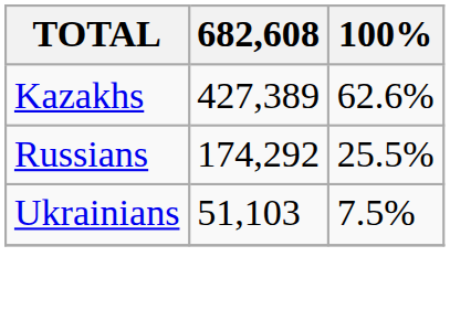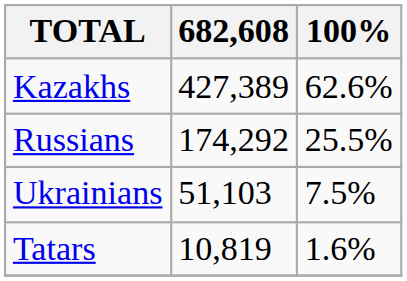 <table class="wikitable">
 <tr>
 <th>TOTAL</th>
 <th>682,608</th>
 <th>100%</th>
 </tr>
 <tr>
 <td><a href='#'>Kazakhs</a></td>
 <td>427,389</td>
 <td>62.6%</td>
 </tr>
 <tr>
 <td><a href='#'>Russians</a></td>
 <td>174,292</td>
 <td>25.5%</td>
 </tr>
 <tr>
 <td><a href='#'>Ukrainians</a></td>
 <td>51,103</td>
 <td>7.5%</td>
 </tr>
 <tr>
+<td><a href='#'>Tatars</a></td>
+<td>10,819</td>
+<td>1.6%</td>
+</tr>
+<tr>
 </tr>
 </table>
